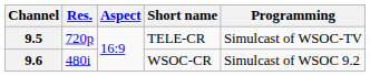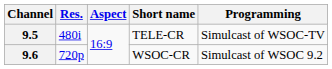 <table class="wikitable">
 <tr>
 <th scope = "col">Channel</th>
 <th scope = "col"><a href='#'>Res.</a></th>
 <th scope = "col"><a href='#'>Aspect</a></th>
 <th scope = "col">Short name</th>
 <th scope = "col">Programming</th>
 </tr>
 <tr>
 <th scope = "row">9.5</th>
-<td><a href='#'>720p</a></td>
+<td><a href='#'>480i</a></td>
 <td rowspan=2><a href='#'>16:9</a></td>
 <td>TELE-CR</td>
 <td>Simulcast of WSOC-TV</td>
 </tr>
 <tr>
 <th scope = "row">9.6</th>
-<td><a href='#'>480i</a></td>
+<td><a href='#'>720p</a></td>
 <td>WSOC-CR</td>
 <td>Simulcast of WSOC 9.2</td>
 </tr>
 </table>
